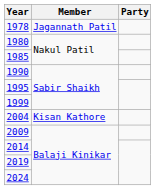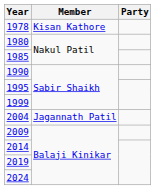 <table class="wikitable">
 <tr>
 <th>Year</th>
 <th>Member</th>
 <th colspan="2">Party</th>
 </tr>
 <tr>
 <td><a href='#'>1978</a></td>
-<td><a href='#'>Jagannath Patil</a></td>
+<td><a href='#'>Kisan Kathore</a></td>
 <td></td>
 </tr>
 <tr>
 <td><a href='#'>1980</a></td>
 <td rowspan="2">Nakul Patil</td>
 <td></td>
 </tr>
 <tr>
 <td><a href='#'>1985</a></td>
 <td></td>
 </tr>
 <tr>
 <td><a href='#'>1990</a></td>
 <td rowspan="3"><a href='#'>Sabir Shaikh</a></td>
 <td></td>
 </tr>
 <tr>
 <td><a href='#'>1995</a></td>
 </tr>
 <tr>
 <td><a href='#'>1999</a></td>
 </tr>
 <tr>
 <td><a href='#'>2004</a></td>
-<td><a href='#'>Kisan Kathore</a></td>
+<td><a href='#'>Jagannath Patil</a></td>
 <td></td>
 </tr>
 <tr>
 <td><a href='#'>2009</a></td>
 <td rowspan="4"><a href='#'>Balaji Kinikar</a></td>
 <td></td>
 </tr>
 <tr>
 <td><a href='#'>2014</a></td>
 </tr>
 <tr>
 <td><a href='#'>2019</a></td>
 </tr>
 <tr>
 <td><a href='#'>2024</a></td>
 </tr>
 </table>
